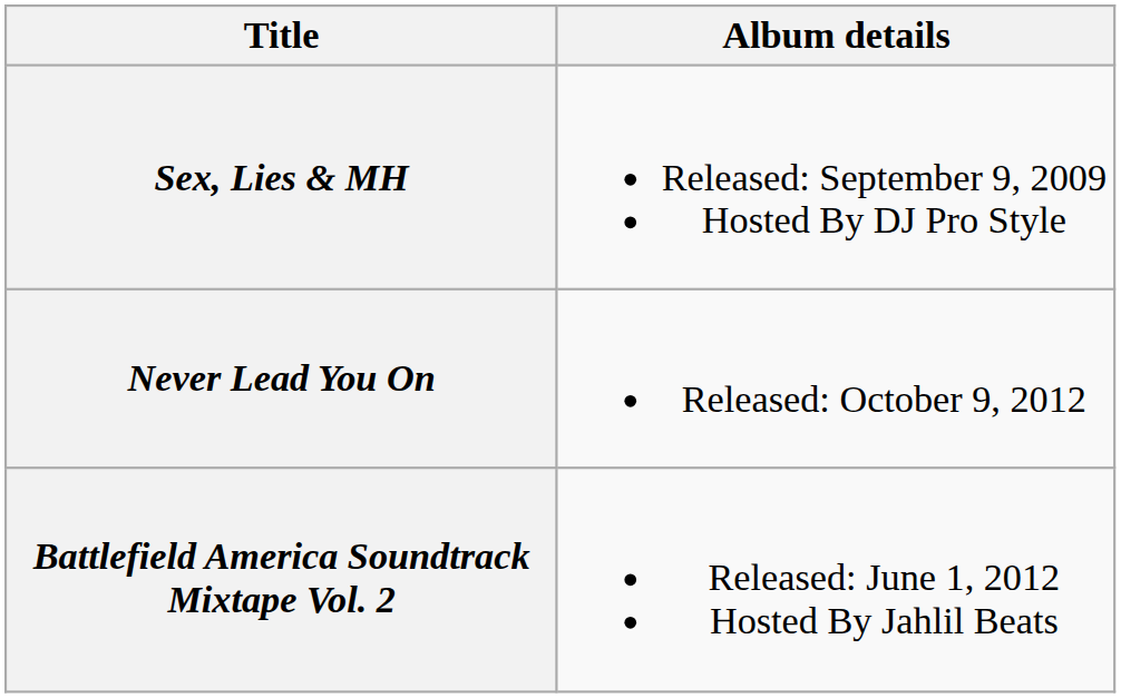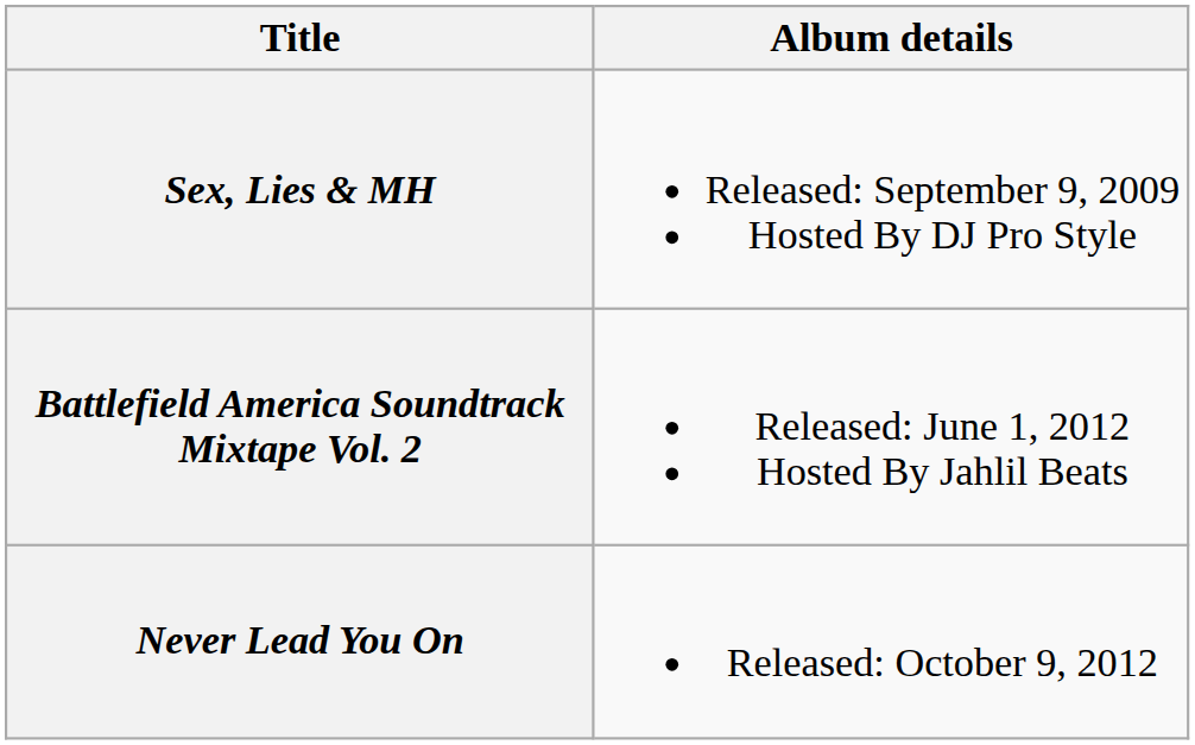 <table class="wikitable plainrowheaders" style="text-align:center;">
 <tr>
 <th scope="col" style="width:14em;">Title</th>
 <th scope="col">Album details</th>
 </tr>
 <tr>
 <th scope="row"><em>Sex, Lies & MH</em></th>
 <td><br><ul><li>Released: September 9, 2009</li><li>Hosted By DJ Pro Style</li></ul></td>
 </tr>
 <tr>
+<th scope="row"><em>Battlefield America Soundtrack Mixtape Vol. 2</em></th>
+<td><br><ul><li>Released: June 1, 2012</li><li>Hosted By Jahlil Beats</li></ul></td>
+</tr>
+<tr>
 <th scope="row"><em>Never Lead You On</em></th>
 <td><br><ul><li>Released: October 9, 2012</li></ul></td>
 </tr>
-<tr>
-<th scope="row"><em>Battlefield America Soundtrack Mixtape Vol. 2</em></th>
-<td><br><ul><li>Released: June 1, 2012</li><li>Hosted By Jahlil Beats</li></ul></td>
-</tr>
 </table>
